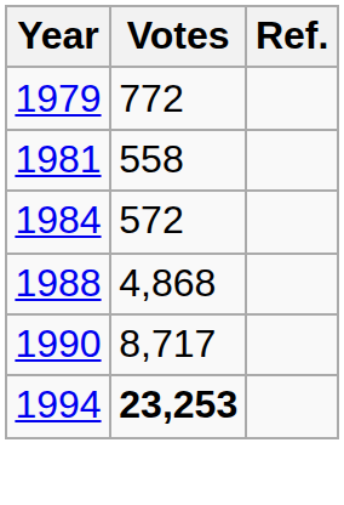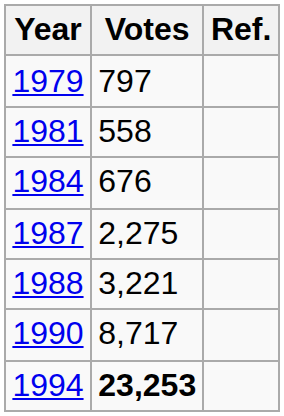 <table class="wikitable">
 <tr>
 <th>Year</th>
 <th>Votes</th>
 <th>Ref.</th>
 </tr>
 <tr>
 <td><a href='#'>1979</a></td>
-<td>772<br></td>
+<td>797<br></td>
 <td></td>
 </tr>
 <tr>
 <td><a href='#'>1981</a></td>
 <td>558<br></td>
 <td></td>
 </tr>
 <tr>
 <td><a href='#'>1984</a></td>
-<td>572<br></td>
+<td>676<br></td>
+<td></td>
+</tr>
+<tr>
+<td><a href='#'>1987</a></td>
+<td>2,275<br></td>
 <td></td>
 </tr>
 <tr>
 <td><a href='#'>1988</a></td>
-<td>4,868<br></td>
+<td>3,221<br></td>
 <td></td>
 </tr>
 <tr>
 <td><a href='#'>1990</a></td>
 <td>8,717<br></td>
 <td></td>
 </tr>
 <tr>
 <td><a href='#'>1994</a></td>
 <td><strong>23,253<br></strong></td>
 <td></td>
 </tr>
 </table>
